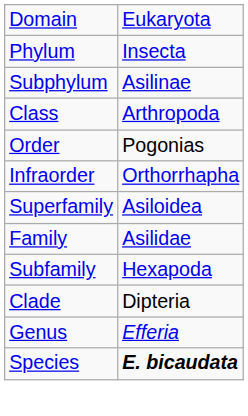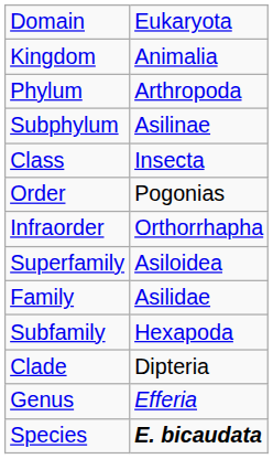 <table class="wikitable mw-collapsible mw-collapsed">
 <tr>
 <td><a href='#'>Domain</a></td>
 <td><a href='#'>Eukaryota</a></td>
 </tr>
 <tr>
+<td><a href='#'>Kingdom</a></td>
+<td><a href='#'>Animalia</a></td>
+</tr>
+<tr>
 <td><a href='#'>Phylum</a></td>
-<td><a href='#'>Insecta</a></td>
+<td><a href='#'>Arthropoda</a></td>
 </tr>
 <tr>
 <td><a href='#'>Subphylum</a></td>
 <td><a href='#'>Asilinae</a></td>
 </tr>
 <tr>
 <td><a href='#'>Class</a></td>
-<td><a href='#'>Arthropoda</a></td>
+<td><a href='#'>Insecta</a></td>
 </tr>
 <tr>
 <td><a href='#'>Order</a></td>
 <td>Pogonias</td>
 </tr>
 <tr>
 <td><a href='#'>Infraorder</a></td>
 <td><a href='#'>Orthorrhapha</a></td>
 </tr>
 <tr>
 <td><a href='#'>Superfamily</a></td>
 <td><a href='#'>Asiloidea</a></td>
 </tr>
 <tr>
 <td><a href='#'>Family</a></td>
 <td><a href='#'>Asilidae</a></td>
 </tr>
 <tr>
 <td><a href='#'>Subfamily</a></td>
 <td><a href='#'>Hexapoda</a></td>
 </tr>
 <tr>
 <td><a href='#'>Clade</a></td>
 <td>Dipteria</td>
 </tr>
 <tr>
 <td><a href='#'>Genus</a></td>
 <td><em><a href='#'>Efferia</a></em></td>
 </tr>
 <tr>
 <td><a href='#'>Species</a></td>
 <td><strong><em>E. bicaudata</em></strong></td>
 </tr>
 </table>
